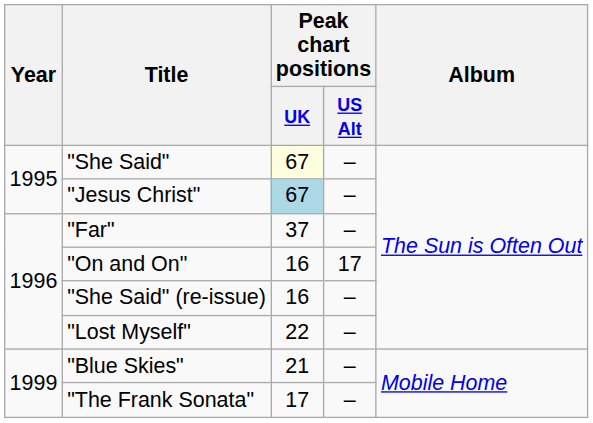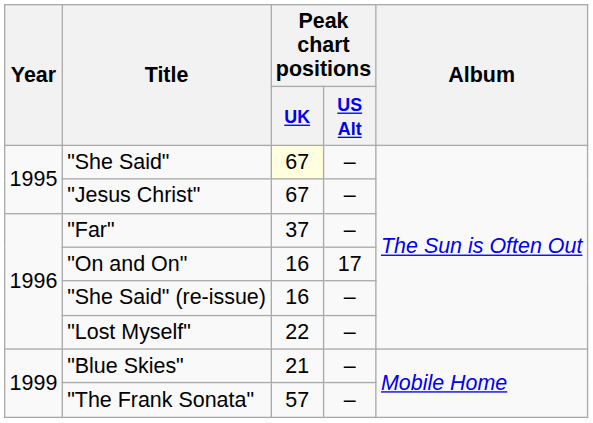 <table class="wikitable">
 <tr>
 <th rowspan="2">Year</th>
 <th rowspan="2">Title</th>
 <th colspan="2">Peak chart positions</th>
 <th rowspan="2">Album</th>
 </tr>
 <tr>
 <th width="30"><small><a href='#'>UK</a></small></th>
 <th width="30"><small><a href='#'>US Alt</a></small></th>
 </tr>
 <tr>
 <td rowspan="2">1995</td>
 <td>"She Said"</td>
 <td style="background: lightyellow; text-align:center;">67</td>
 <td style="text-align:center;">–</td>
 <td rowspan="6"><em><a href='#'>The Sun is Often Out</a></em></td>
 </tr>
 <tr>
 <td>"Jesus Christ"</td>
-<td style="background: lightblue; text-align:center;">67</td>
+<td style="text-align:center;">67</td>
 <td style="text-align:center;">–</td>
 </tr>
 <tr>
 <td rowspan="4">1996</td>
 <td>"Far"</td>
 <td style="text-align:center;">37</td>
 <td style="text-align:center;">–</td>
 </tr>
 <tr>
 <td>"On and On"</td>
 <td style="text-align:center;">16</td>
 <td style="text-align:center;">17</td>
 </tr>
 <tr>
 <td>"She Said" (re-issue)</td>
 <td style="text-align:center;">16</td>
 <td style="text-align:center;">–</td>
 </tr>
 <tr>
 <td>"Lost Myself"</td>
 <td style="text-align:center;">22</td>
 <td style="text-align:center;">–</td>
 </tr>
 <tr>
 <td rowspan="2">1999</td>
 <td>"Blue Skies"</td>
 <td style="text-align:center;">21</td>
 <td style="text-align:center;">–</td>
 <td rowspan="2"><em><a href='#'>Mobile Home</a></em></td>
 </tr>
 <tr>
 <td>"The Frank Sonata"</td>
-<td style="text-align:center;">17</td>
+<td style="text-align:center;">57</td>
 <td style="text-align:center;">–</td>
 </tr>
 </table>
